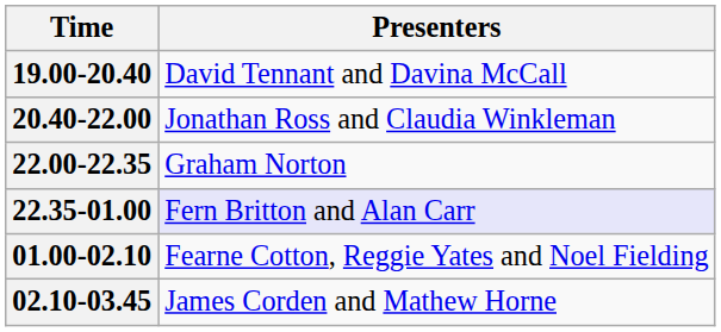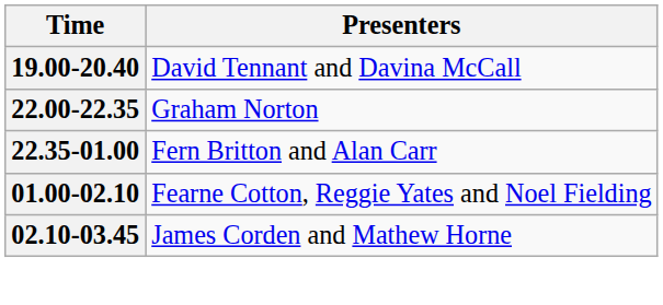 <table class="wikitable">
 <tr>
 <th>Time</th>
 <th>Presenters</th>
 </tr>
 <tr>
 <th>19.00-20.40</th>
 <td><a href='#'>David Tennant</a> and <a href='#'>Davina McCall</a></td>
 </tr>
 <tr>
-<th>20.40-22.00</th>
-<td><a href='#'>Jonathan Ross</a> and <a href='#'>Claudia Winkleman</a></td>
-</tr>
-<tr>
 <th>22.00-22.35</th>
 <td><a href='#'>Graham Norton</a></td>
 </tr>
 <tr>
 <th>22.35-01.00</th>
-<td style="background: lavender;"><a href='#'>Fern Britton</a> and <a href='#'>Alan Carr</a></td>
+<td><a href='#'>Fern Britton</a> and <a href='#'>Alan Carr</a></td>
 </tr>
 <tr>
 <th>01.00-02.10</th>
 <td><a href='#'>Fearne Cotton</a>, <a href='#'>Reggie Yates</a> and <a href='#'>Noel Fielding</a></td>
 </tr>
 <tr>
 <th>02.10-03.45</th>
 <td><a href='#'>James Corden</a> and <a href='#'>Mathew Horne</a></td>
 </tr>
 </table>
